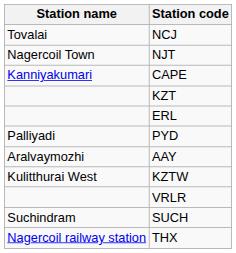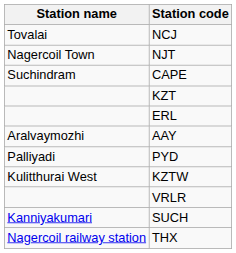 <table class="wikitable">
 <tr>
 <th>Station name</th>
 <th>Station code</th>
 </tr>
 <tr>
 <td>Tovalai</td>
 <td>NCJ</td>
 </tr>
 <tr>
 <td>Nagercoil Town</td>
 <td>NJT</td>
 </tr>
 <tr>
-<td><a href='#'>Kanniyakumari</a></td>
+<td>Suchindram</td>
 <td>CAPE</td>
 </tr>
 <tr>
 <td></td>
 <td>KZT</td>
 </tr>
 <tr>
 <td></td>
 <td>ERL</td>
 </tr>
 <tr>
+<td>Aralvaymozhi</td>
+<td>AAY</td>
+</tr>
+<tr>
 <td>Palliyadi</td>
 <td>PYD</td>
-</tr>
-<tr>
-<td>Aralvaymozhi</td>
-<td>AAY</td>
 </tr>
 <tr>
 <td>Kulitthurai West</td>
 <td>KZTW</td>
 </tr>
 <tr>
 <td></td>
 <td>VRLR</td>
 </tr>
 <tr>
-<td>Suchindram</td>
+<td><a href='#'>Kanniyakumari</a></td>
 <td>SUCH</td>
 </tr>
 <tr>
 <td><a href='#'>Nagercoil railway station</a></td>
 <td>THX</td>
 </tr>
 </table>
